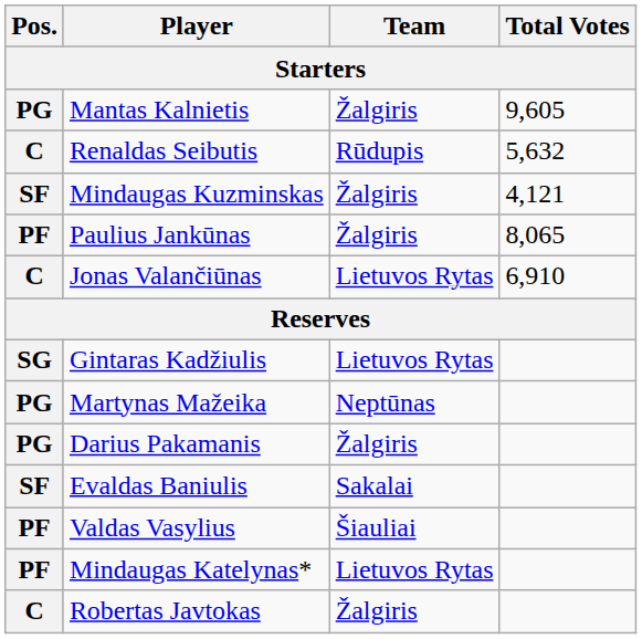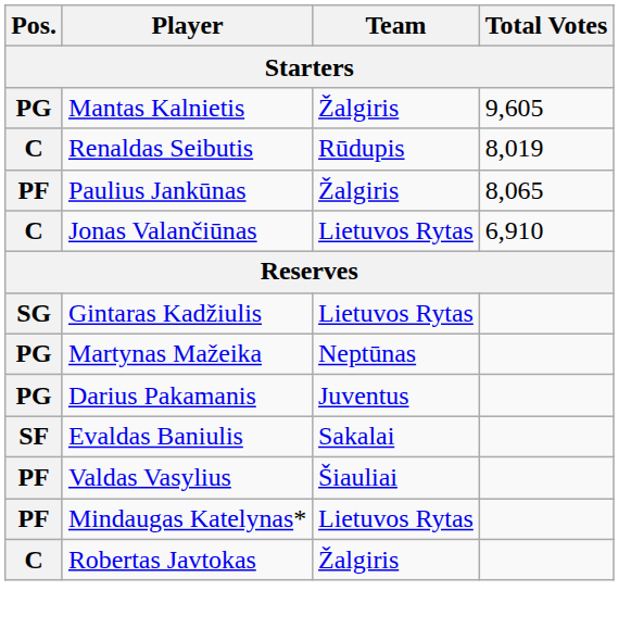 <table class="wikitable">
 <tr>
 <th>Pos.</th>
 <th>Player</th>
 <th>Team</th>
 <th>Total Votes</th>
 </tr>
 <tr>
 <th colspan="4">Starters</th>
 </tr>
 <tr>
 <th>PG</th>
 <td> <a href='#'>Mantas Kalnietis</a></td>
 <td><a href='#'>Žalgiris</a></td>
 <td>9,605</td>
 </tr>
 <tr>
 <th>C</th>
 <td> <a href='#'>Renaldas Seibutis</a></td>
 <td><a href='#'>Rūdupis</a></td>
-<td>5,632</td>
-</tr>
-<tr>
-<th>SF</th>
-<td> <a href='#'>Mindaugas Kuzminskas</a></td>
-<td><a href='#'>Žalgiris</a></td>
-<td>4,121</td>
+<td>8,019</td>
 </tr>
 <tr>
 <th>PF</th>
 <td> <a href='#'>Paulius Jankūnas</a></td>
 <td><a href='#'>Žalgiris</a></td>
 <td>8,065</td>
 </tr>
 <tr>
 <th>C</th>
 <td> <a href='#'>Jonas Valančiūnas</a></td>
 <td><a href='#'>Lietuvos Rytas</a></td>
 <td>6,910</td>
 </tr>
 <tr>
 <th colspan="4">Reserves</th>
 </tr>
 <tr>
 <th>SG</th>
 <td> <a href='#'>Gintaras Kadžiulis</a></td>
 <td><a href='#'>Lietuvos Rytas</a></td>
 <td></td>
 </tr>
 <tr>
 <th>PG</th>
 <td>  <a href='#'>Martynas Mažeika</a></td>
 <td><a href='#'>Neptūnas</a></td>
 <td></td>
 </tr>
 <tr>
 <th>PG</th>
 <td> <a href='#'>Darius Pakamanis</a></td>
-<td><a href='#'>Žalgiris</a></td>
+<td><a href='#'>Juventus</a></td>
 <td></td>
 </tr>
 <tr>
 <th>SF</th>
 <td> <a href='#'>Evaldas Baniulis</a></td>
 <td><a href='#'>Sakalai</a></td>
 <td></td>
 </tr>
 <tr>
 <th>PF</th>
 <td> <a href='#'>Valdas Vasylius</a></td>
 <td><a href='#'>Šiauliai</a></td>
 <td></td>
 </tr>
 <tr>
 <th>PF</th>
 <td> <a href='#'>Mindaugas Katelynas</a>*</td>
 <td><a href='#'>Lietuvos Rytas</a></td>
 <td></td>
 </tr>
 <tr>
 <th>C</th>
 <td> <a href='#'>Robertas Javtokas</a></td>
 <td><a href='#'>Žalgiris</a></td>
 <td></td>
 </tr>
 </table>
